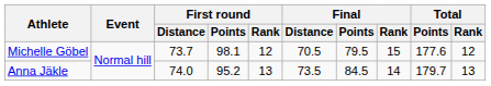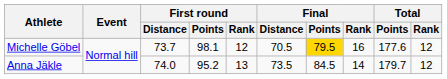 <table class="wikitable" style="font-size:90%">
 <tr>
 <th rowspan=2>Athlete</th>
 <th rowspan=2>Event</th>
 <th colspan=3>First round</th>
 <th colspan=3>Final</th>
 <th colspan=2>Total</th>
 </tr>
 <tr style="font-size:95%">
 <th>Distance</th>
 <th>Points</th>
 <th>Rank</th>
 <th>Distance</th>
 <th>Points</th>
 <th>Rank</th>
 <th>Points</th>
 <th>Rank</th>
 </tr>
 <tr align=center>
 <td align=left><a href='#'>Michelle Göbel</a></td>
 <td align=left rowspan=2><a href='#'>Normal hill</a></td>
 <td>73.7</td>
 <td>98.1</td>
 <td>12</td>
 <td>70.5</td>
-<td>79.5</td>
-<td>15</td>
+<td style="background: gold;">79.5</td>
+<td>16</td>
 <td>177.6</td>
 <td>12</td>
 </tr>
 <tr align=center>
 <td align=left><a href='#'>Anna Jäkle</a></td>
 <td>74.0</td>
 <td>95.2</td>
 <td>13</td>
 <td>73.5</td>
 <td>84.5</td>
 <td>14</td>
 <td>179.7</td>
-<td>13</td>
+<td>12</td>
 </tr>
 </table>
